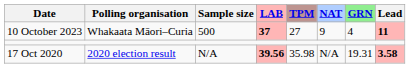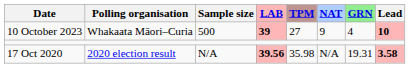 <table class="wikitable">
 <tr>
 <th>Date</th>
 <th>Polling organisation</th>
 <th>Sample size</th>
 <th style="background-color:#FFB6B6"><a href='#'>LAB</a></th>
 <th style="background-color:#BD9490"><a href='#'>TPM</a></th>
 <th style="background-color:#B0CEFF"><a href='#'>NAT</a></th>
 <th style="background-color:#90EE90"><a href='#'>GRN</a></th>
 <th>Lead</th>
 </tr>
 <tr>
 <td>10 October 2023</td>
 <td>Whakaata Māori–Curia</td>
 <td>500</td>
-<td style="background:#FFB6B6"><strong>37</strong></td>
+<td style="background:#FFB6B6"><strong>39</strong></td>
 <td>27</td>
 <td>9</td>
 <td>4</td>
-<td style="background:#FFB6B6"><strong>11</strong></td>
+<td style="background:#FFB6B6"><strong>10</strong></td>
 </tr>
 <tr>
 <td colspan="11"></td>
 </tr>
 <tr>
 <td>17 Oct 2020</td>
 <td><a href='#'>2020 election result</a></td>
 <td>N/A</td>
 <td style="background-color:#FFB6B6;"><strong>39.56</strong></td>
 <td>35.98</td>
 <td>N/A</td>
 <td>19.31</td>
 <td style="background-color:#FFB6B6;"><strong>3.58</strong></td>
 </tr>
 </table>
